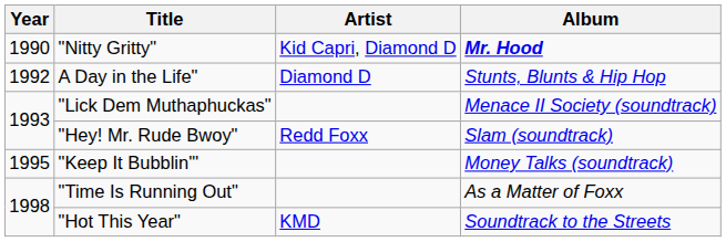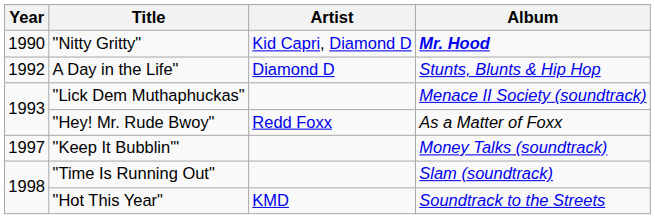 <table class="wikitable">
 <tr>
 <th>Year</th>
 <th>Title</th>
 <th>Artist</th>
 <th>Album</th>
 </tr>
 <tr>
 <td>1990</td>
 <td>"Nitty Gritty"</td>
 <td><a href='#'>Kid Capri</a>, <a href='#'>Diamond D</a></td>
 <td><strong><a href='#'><em>Mr. Hood</em></a></strong></td>
 </tr>
 <tr>
 <td>1992</td>
 <td>A Day in the Life"</td>
 <td><a href='#'>Diamond D</a></td>
 <td><a href='#'><em>Stunts, Blunts & Hip Hop</em></a></td>
 </tr>
 <tr>
 <td rowspan="2">1993</td>
 <td>"Lick Dem Muthaphuckas"</td>
 <td></td>
 <td><a href='#'><em>Menace II Society (soundtrack)</em></a></td>
 </tr>
 <tr>
 <td>"Hey! Mr. Rude Bwoy"</td>
 <td><a href='#'>Redd Foxx</a></td>
-<td><a href='#'><em>Slam (soundtrack)</em></a></td>
+<td><em>As a Matter of Foxx</em></td>
 </tr>
 <tr>
-<td>1995</td>
+<td>1997</td>
 <td>"Keep It Bubblin'"</td>
 <td></td>
 <td><a href='#'><em>Money Talks (soundtrack)</em></a></td>
 </tr>
 <tr>
 <td rowspan="2">1998</td>
 <td>"Time Is Running Out"</td>
 <td></td>
-<td><em>As a Matter of Foxx</em></td>
+<td><a href='#'><em>Slam (soundtrack)</em></a></td>
 </tr>
 <tr>
 <td>"Hot This Year"</td>
 <td><a href='#'>KMD</a></td>
 <td><a href='#'><em>Soundtrack to the Streets</em></a></td>
 </tr>
 </table>
